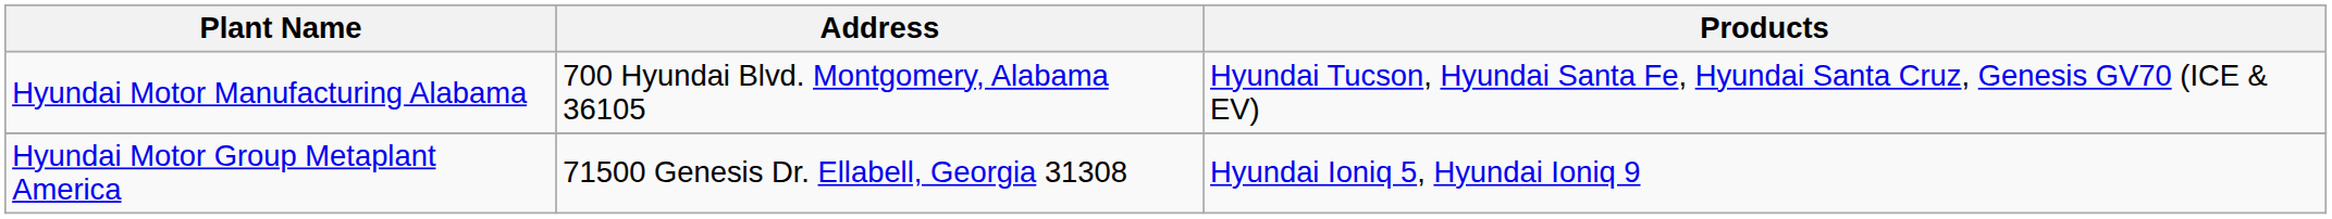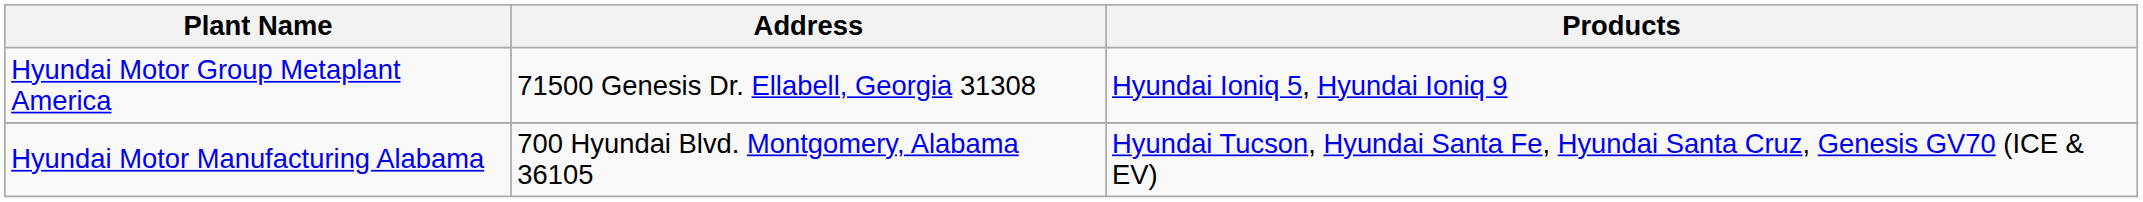 <table class="wikitable">
 <tr>
 <th>Plant Name</th>
 <th>Address</th>
 <th>Products</th>
 </tr>
 <tr --->
+<td><a href='#'>Hyundai Motor Group Metaplant America</a></td>
+<td>71500 Genesis Dr. <a href='#'>Ellabell, Georgia</a> 31308</td>
+<td><a href='#'>Hyundai Ioniq 5</a>, <a href='#'>Hyundai Ioniq 9</a></td>
+</tr>
+<tr --->
+</tr>
+<tr --->
 <td><a href='#'>Hyundai Motor Manufacturing Alabama</a></td>
 <td>700 Hyundai Blvd. <a href='#'>Montgomery, Alabama</a> 36105</td>
 <td><a href='#'>Hyundai Tucson</a>, <a href='#'>Hyundai Santa Fe</a>, <a href='#'>Hyundai Santa Cruz</a>, <a href='#'>Genesis GV70</a> (ICE & EV)</td>
 </tr>
-<tr --->
-</tr>
-<tr --->
-<td><a href='#'>Hyundai Motor Group Metaplant America</a></td>
-<td>71500 Genesis Dr. <a href='#'>Ellabell, Georgia</a> 31308</td>
-<td><a href='#'>Hyundai Ioniq 5</a>, <a href='#'>Hyundai Ioniq 9</a></td>
-</tr>
 </table>
